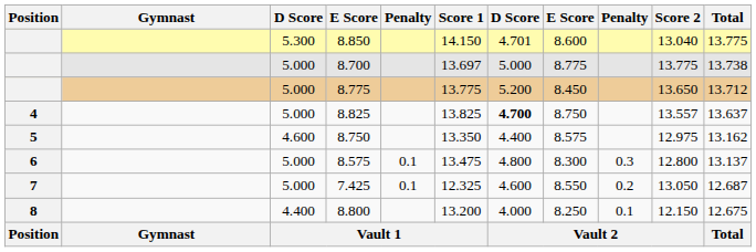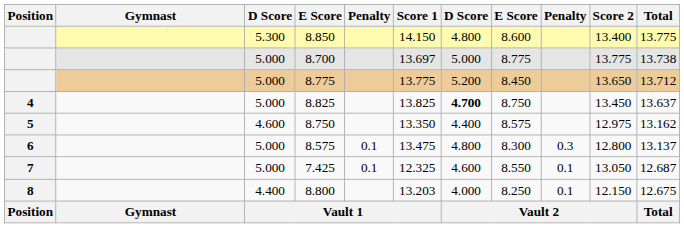 <table class="wikitable sortable" style="text-align:center; font-size:95%">
 <tr>
 <th scope=col>Position</th>
 <th scope=col width="210">Gymnast</th>
 <th scope=col>D Score</th>
 <th scope=col>E Score</th>
 <th scope=col>Penalty</th>
 <th scope=col>Score 1</th>
 <th scope=col>D Score</th>
 <th scope=col>E Score</th>
 <th scope=col>Penalty</th>
 <th scope=col>Score 2</th>
 <th scope=col>Total</th>
 </tr>
 <tr bgcolor=fffcaf>
 <th scope=row></th>
 <td align="left"></td>
 <td>5.300</td>
 <td>8.850</td>
 <td></td>
 <td>14.150</td>
-<td>4.701</td>
+<td>4.800</td>
 <td>8.600</td>
 <td></td>
-<td>13.040</td>
+<td>13.400</td>
 <td>13.775</td>
 </tr>
 <tr bgcolor=e5e5e5>
 <th scope=row></th>
 <td align="left"></td>
 <td>5.000</td>
 <td>8.700</td>
 <td></td>
 <td>13.697</td>
 <td>5.000</td>
 <td>8.775</td>
 <td></td>
 <td>13.775</td>
 <td>13.738</td>
 </tr>
 <tr bgcolor=eecc99>
 <th scope=row></th>
 <td align="left"></td>
 <td>5.000</td>
 <td>8.775</td>
 <td></td>
 <td>13.775</td>
 <td>5.200</td>
 <td>8.450</td>
 <td></td>
 <td>13.650</td>
 <td>13.712</td>
 </tr>
 <tr>
 <th scope=row>4</th>
 <td align="left"></td>
 <td>5.000</td>
 <td>8.825</td>
 <td></td>
 <td>13.825</td>
 <td><strong>4.700</strong></td>
 <td>8.750</td>
 <td></td>
-<td>13.557</td>
+<td>13.450</td>
 <td>13.637</td>
 </tr>
 <tr>
 <th scope=row>5</th>
 <td align="left"></td>
 <td>4.600</td>
 <td>8.750</td>
 <td></td>
 <td>13.350</td>
 <td>4.400</td>
 <td>8.575</td>
 <td></td>
 <td>12.975</td>
 <td>13.162</td>
 </tr>
 <tr>
 <th scope=row>6</th>
 <td align="left"></td>
 <td>5.000</td>
 <td>8.575</td>
 <td>0.1</td>
 <td>13.475</td>
 <td>4.800</td>
 <td>8.300</td>
 <td>0.3</td>
 <td>12.800</td>
 <td>13.137</td>
 </tr>
 <tr>
 <th scope=row>7</th>
 <td align="left"></td>
 <td>5.000</td>
 <td>7.425</td>
 <td>0.1</td>
 <td>12.325</td>
 <td>4.600</td>
 <td>8.550</td>
-<td>0.2</td>
+<td>0.1</td>
 <td>13.050</td>
 <td>12.687</td>
 </tr>
 <tr>
 <th scope=row>8</th>
 <td align="left"></td>
 <td>4.400</td>
 <td>8.800</td>
 <td></td>
-<td>13.200</td>
+<td>13.203</td>
 <td>4.000</td>
 <td>8.250</td>
 <td>0.1</td>
 <td>12.150</td>
 <td>12.675</td>
 </tr>
 <tr class="sortbottom">
 <th scope=col>Position</th>
 <th scope=col width="210">Gymnast</th>
 <th scope=col colspan="4">Vault 1</th>
 <th scope=col colspan="4">Vault 2</th>
 <th scope=col>Total</th>
 </tr>
 </table>
